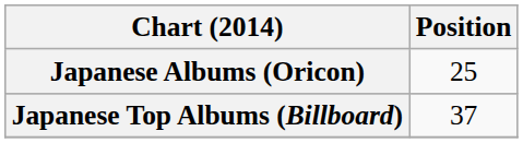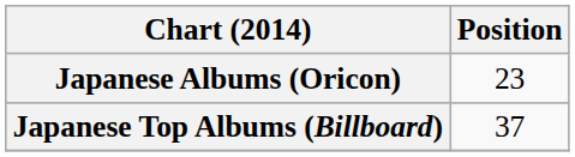 <table class="wikitable plainrowheaders" style="text-align:center;">
 <tr>
 <th>Chart (2014)</th>
 <th>Position</th>
 </tr>
 <tr>
 <th scope="row">Japanese Albums (Oricon)</th>
-<td>25</td>
+<td>23</td>
 </tr>
 <tr>
 <th scope="row">Japanese Top Albums (<em>Billboard</em>)</th>
 <td>37</td>
 </tr>
 <tr>
 </tr>
 </table>
